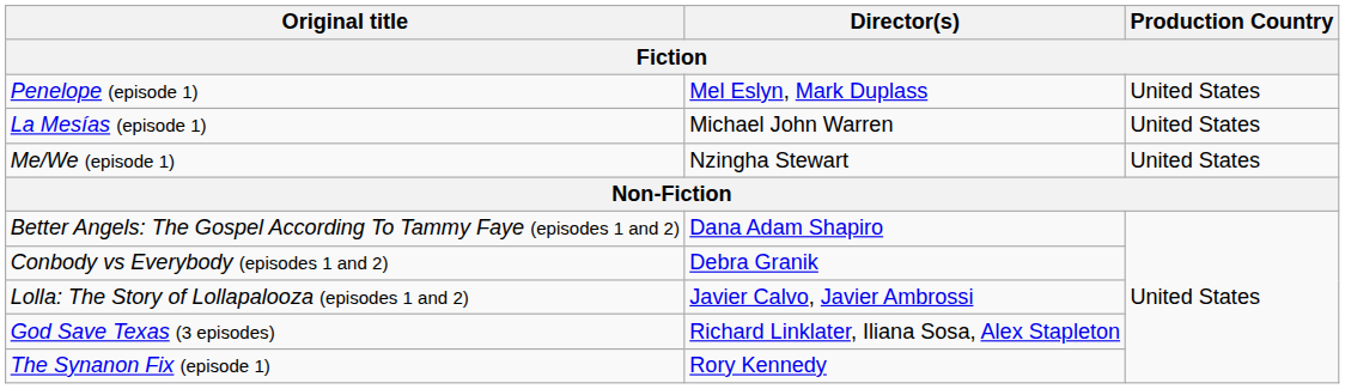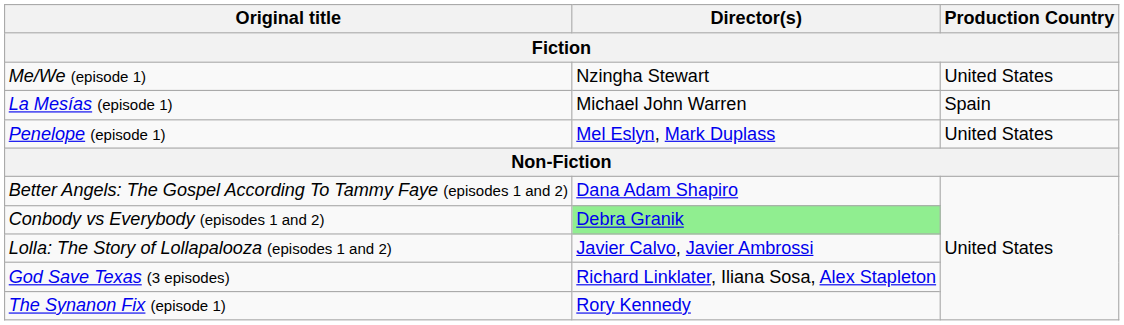 <table class="wikitable plainrowheaders" style="margin-bottom:4px">
 <tr>
 <th scope="col">Original title</th>
 <th scope="col">Director(s)</th>
 <th scope="col">Production Country</th>
 </tr>
 <tr>
 <th colspan="3">Fiction</th>
 </tr>
 <tr>
-<td scope="row"><em><a href='#'>Penelope</a></em> <small>(episode 1)</small></td>
-<td><a href='#'>Mel Eslyn</a>, <a href='#'>Mark Duplass</a></td>
+<td scope="row"><em>Me/We</em> <small>(episode 1)</small></td>
+<td>Nzingha Stewart</td>
 <td>United States</td>
 </tr>
 <tr>
 <td scope="row"><em><a href='#'>La Mesías</a></em> <small>(episode 1)</small></td>
 <td>Michael John Warren</td>
-<td>United States</td>
+<td>Spain</td>
 </tr>
 <tr>
-<td scope="row"><em>Me/We</em> <small>(episode 1)</small></td>
-<td>Nzingha Stewart</td>
+<td scope="row"><em><a href='#'>Penelope</a></em> <small>(episode 1)</small></td>
+<td><a href='#'>Mel Eslyn</a>, <a href='#'>Mark Duplass</a></td>
 <td>United States</td>
 </tr>
 <tr>
 <th colspan="3">Non-Fiction</th>
 </tr>
 <tr>
 <td scope="row"><em>Better Angels: The Gospel According To Tammy Faye</em> <small>(episodes 1 and 2)</small></td>
 <td><a href='#'>Dana Adam Shapiro</a></td>
 <td rowspan="5">United States</td>
 </tr>
 <tr>
 <td scope="row"><em>Conbody vs Everybody</em> <small>(episodes 1 and 2)</small></td>
-<td><a href='#'>Debra Granik</a></td>
+<td style="background: lightgreen;"><a href='#'>Debra Granik</a></td>
 </tr>
 <tr>
 <td scope="row"><em>Lolla: The Story of Lollapalooza</em> <small>(episodes 1 and 2)</small></td>
 <td><a href='#'>Javier Calvo</a>, <a href='#'>Javier Ambrossi</a></td>
 </tr>
 <tr>
 <td scope="row"><em><a href='#'>God Save Texas</a></em> <small>(3 episodes)</small></td>
 <td><a href='#'>Richard Linklater</a>, Iliana Sosa, <a href='#'>Alex Stapleton</a></td>
 </tr>
 <tr>
 <td scope="row"><em><a href='#'>The Synanon Fix</a></em> <small>(episode 1)</small></td>
 <td><a href='#'>Rory Kennedy</a></td>
 </tr>
 </table>
